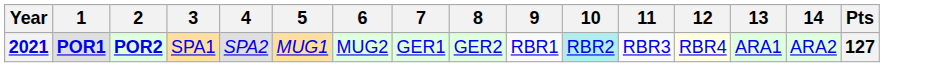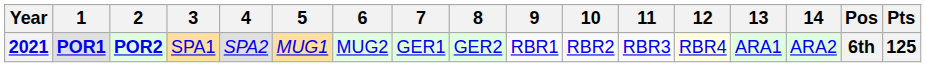 <table class="wikitable" style="text-align:center;">
 <tr>
 <th>Year</th>
 <th>1</th>
 <th>2</th>
 <th>3</th>
 <th>4</th>
 <th>5</th>
 <th>6</th>
 <th>7</th>
 <th>8</th>
 <th>9</th>
 <th>10</th>
 <th>11</th>
 <th>12</th>
 <th>13</th>
 <th>14</th>
+<th>Pos</th>
 <th>Pts</th>
 </tr>
 <tr>
 <th><a href='#'>2021</a></th>
 <td style="background:#dfdfdf;"><strong><a href='#'>POR1</a></strong><br></td>
 <td style="background:#dfffdf;"><strong><a href='#'>POR2</a></strong><br></td>
 <td style="background:#ffdf9f;"><a href='#'>SPA1</a><br></td>
 <td style="background:#dfdfdf;"><em><a href='#'>SPA2</a></em><br></td>
 <td style="background:#ffdf9f;"><em><a href='#'>MUG1</a></em><br></td>
 <td style="background:#dfffdf;"><a href='#'>MUG2</a><br></td>
 <td style="background:#dfffdf;"><a href='#'>GER1</a><br></td>
 <td style="background:#dfffdf;"><a href='#'>GER2</a><br></td>
 <td><a href='#'>RBR1</a></td>
-<td style="background: paleturquoise;"><a href='#'>RBR2</a></td>
+<td><a href='#'>RBR2</a></td>
 <td><a href='#'>RBR3</a></td>
 <td style="background: lightyellow;"><a href='#'>RBR4</a></td>
 <td style="background:#dfffdf;"><a href='#'>ARA1</a><br></td>
 <td style="background:#dfffdf;"><a href='#'>ARA2</a><br></td>
-<th>127</th>
+<th>6th</th>
+<th>125</th>
 </tr>
 </table>
